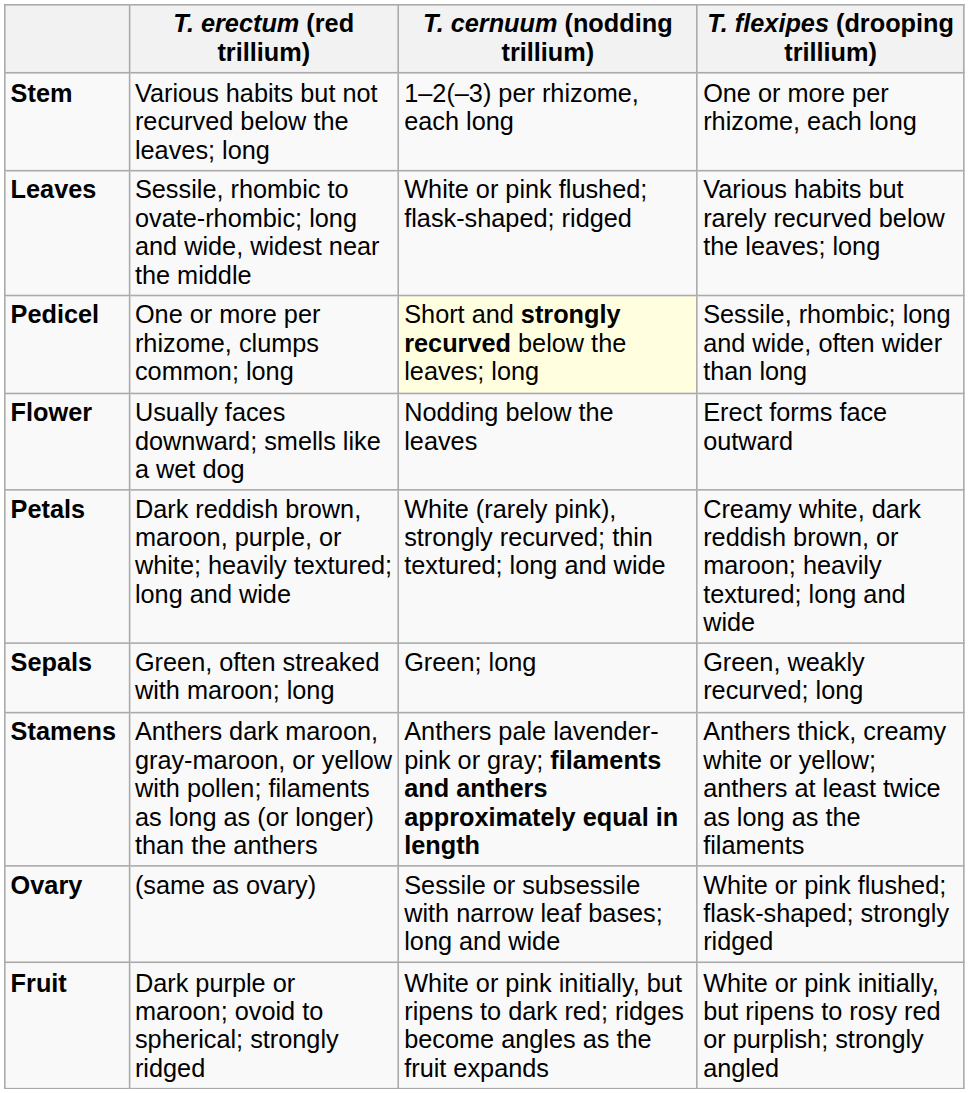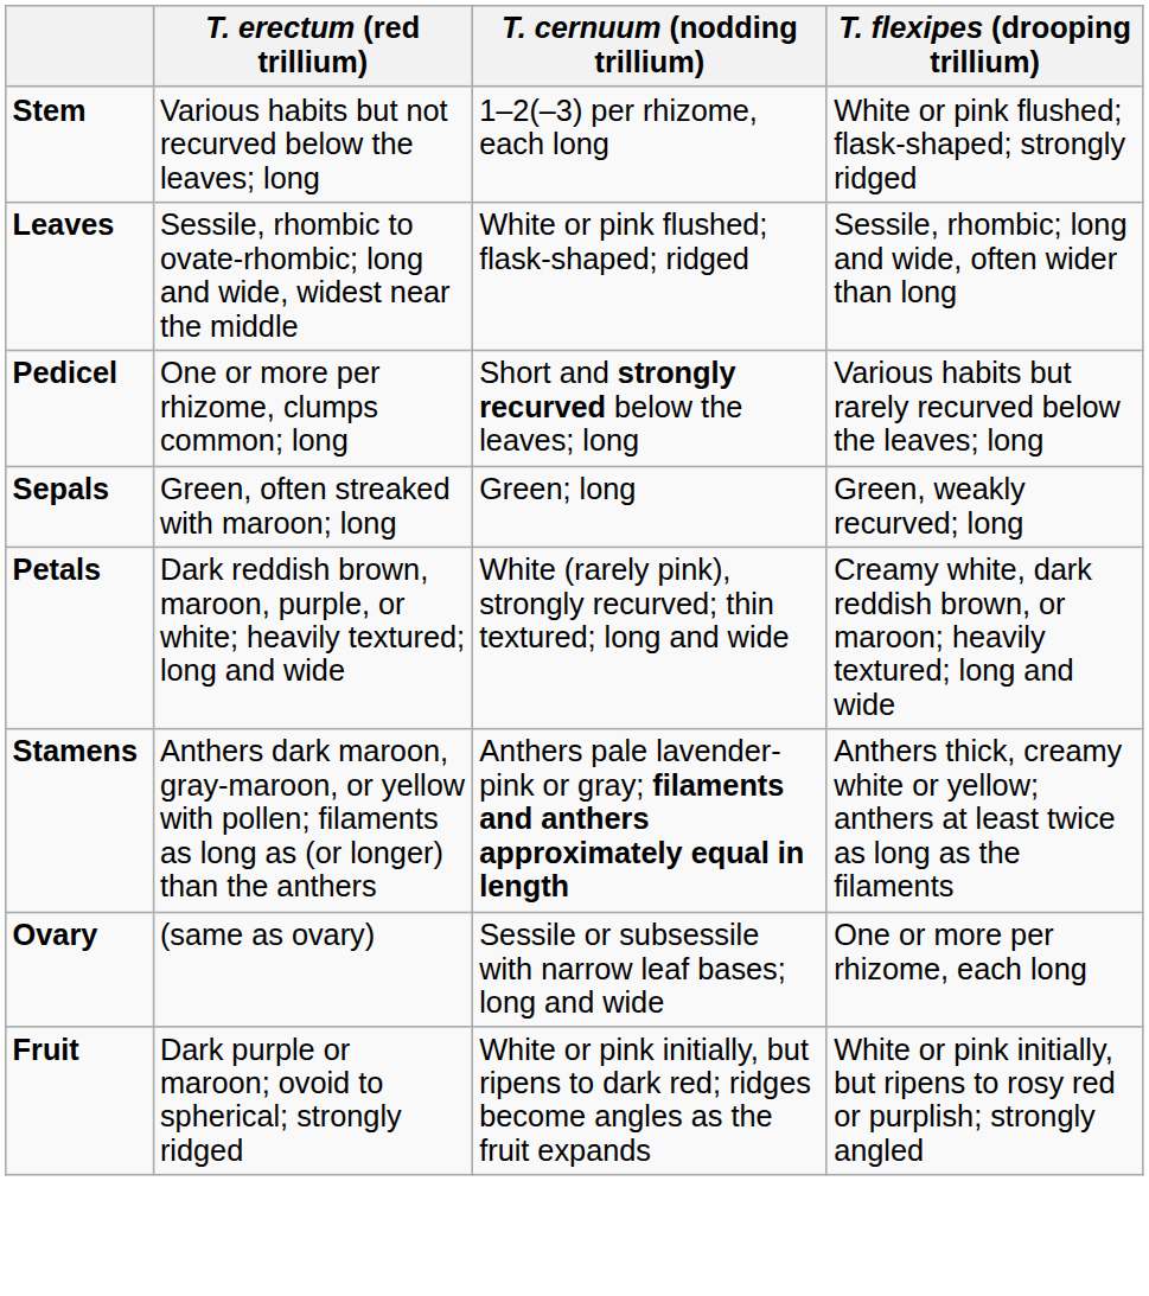 <table class="wikitable" width="auto">
 <tr>
 <th style="width: 5em"></th>
 <th style="width: 20em"><em>T. erectum</em> (red trillium)</th>
 <th style="width: 20em"><em>T. cernuum</em> (nodding trillium)</th>
 <th style="width: 20em"><em>T. flexipes</em> (drooping trillium)</th>
 </tr>
 <tr>
 <td style="vertical-align: top"><strong>Stem</strong></td>
 <td style="vertical-align: top">Various habits but not recurved below the leaves;  long</td>
 <td style="vertical-align: top">1–2(–3) per rhizome, each  long</td>
-<td style="vertical-align: top">One or more per rhizome, each  long</td>
+<td style="vertical-align: top">White or pink flushed; flask-shaped; strongly ridged</td>
 </tr>
 <tr>
 <td style="vertical-align: top"><strong>Leaves</strong></td>
 <td style="vertical-align: top">Sessile, rhombic to ovate-rhombic;  long and wide, widest near the middle</td>
 <td style="vertical-align: top">White or pink flushed; flask-shaped; ridged</td>
-<td style="vertical-align: top">Various habits but rarely recurved below the leaves;  long</td>
+<td style="vertical-align: top">Sessile, rhombic;  long and wide, often wider than long</td>
 </tr>
 <tr>
 <td style="vertical-align: top"><strong>Pedicel</strong></td>
 <td style="vertical-align: top">One or more per rhizome, clumps common;  long</td>
-<td style="background: lightyellow; vertical-align: top">Short and <strong>strongly recurved</strong> below the leaves;  long</td>
-<td style="vertical-align: top">Sessile, rhombic;  long and wide, often wider than long</td>
+<td style="vertical-align: top">Short and <strong>strongly recurved</strong> below the leaves;  long</td>
+<td style="vertical-align: top">Various habits but rarely recurved below the leaves;  long</td>
 </tr>
 <tr>
-<td style="vertical-align: top"><strong>Flower</strong></td>
-<td style="vertical-align: top">Usually faces downward; smells like a wet dog</td>
-<td style="vertical-align: top">Nodding below the leaves</td>
-<td style="vertical-align: top">Erect forms face outward</td>
+<td style="vertical-align: top"><strong>Sepals</strong></td>
+<td style="vertical-align: top">Green, often streaked with maroon;  long</td>
+<td style="vertical-align: top">Green;  long</td>
+<td style="vertical-align: top">Green, weakly recurved;  long</td>
 </tr>
 <tr>
 <td style="vertical-align: top"><strong>Petals</strong></td>
 <td style="vertical-align: top">Dark reddish brown, maroon, purple, or white; heavily textured;  long and  wide</td>
 <td style="vertical-align: top">White (rarely pink), strongly recurved; thin textured;  long and  wide</td>
 <td style="vertical-align: top">Creamy white, dark reddish brown, or maroon; heavily textured;  long and  wide</td>
-</tr>
-<tr>
-<td style="vertical-align: top"><strong>Sepals</strong></td>
-<td style="vertical-align: top">Green, often streaked with maroon;  long</td>
-<td style="vertical-align: top">Green;  long</td>
-<td style="vertical-align: top">Green, weakly recurved;  long</td>
 </tr>
 <tr>
 <td style="vertical-align: top"><strong>Stamens</strong></td>
 <td style="vertical-align: top">Anthers dark maroon, gray-maroon, or yellow with pollen; filaments as long as (or longer) than the anthers</td>
 <td style="vertical-align: top">Anthers pale lavender-pink or gray; <strong>filaments and anthers approximately equal in length</strong></td>
 <td style="vertical-align: top">Anthers thick, creamy white or yellow; anthers at least twice as long as the filaments</td>
 </tr>
 <tr>
 <td style="vertical-align: top"><strong>Ovary</strong></td>
 <td style="vertical-align: top">(same as ovary)</td>
 <td style="vertical-align: top">Sessile or subsessile with narrow leaf bases;  long and  wide</td>
-<td style="vertical-align: top">White or pink flushed; flask-shaped; strongly ridged</td>
+<td style="vertical-align: top">One or more per rhizome, each  long</td>
 </tr>
 <tr>
 <td style="vertical-align: top"><strong>Fruit</strong></td>
 <td style="vertical-align: top">Dark purple or maroon; ovoid to spherical; strongly ridged</td>
 <td style="vertical-align: top">White or pink initially, but ripens to dark red; ridges become angles as the fruit expands</td>
 <td style="vertical-align: top">White or pink initially, but ripens to rosy red or purplish; strongly angled</td>
 </tr>
 </table>
